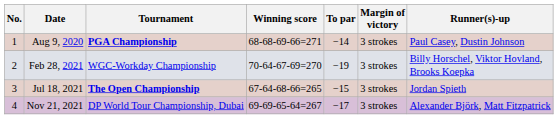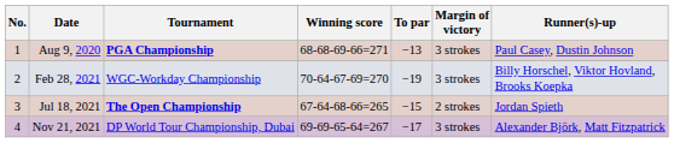 <table class="wikitable" style="font-size:95%;">
 <tr>
 <th>No.</th>
 <th>Date</th>
 <th>Tournament</th>
 <th>Winning score</th>
 <th>To par</th>
 <th>Margin of<br>victory</th>
 <th>Runner(s)-up</th>
 </tr>
 <tr style="background:#e5d1cb;">
 <td align=center>1</td>
 <td align=right>Aug 9, <a href='#'>2020</a></td>
 <td><strong><a href='#'>PGA Championship</a></strong></td>
 <td align=right>68-68-69-66=271</td>
-<td align=center>−14</td>
+<td align=center>−13</td>
 <td>3 strokes</td>
 <td> <a href='#'>Paul Casey</a>,  <a href='#'>Dustin Johnson</a></td>
 </tr>
 <tr style="background:#dfe2e9;">
 <td align=center>2</td>
 <td align=right>Feb 28, <a href='#'>2021</a></td>
 <td><a href='#'>WGC-Workday Championship</a></td>
 <td align=right>70-64-67-69=270</td>
 <td align=center>−19</td>
 <td>3 strokes</td>
 <td> <a href='#'>Billy Horschel</a>,  <a href='#'>Viktor Hovland</a>,<br> <a href='#'>Brooks Koepka</a></td>
 </tr>
 <tr style="background:#e5d1cb;">
 <td align=center>3</td>
 <td align=right>Jul 18, 2021</td>
 <td><strong><a href='#'>The Open Championship</a></strong></td>
 <td align=right>67-64-68-66=265</td>
 <td align=center>−15</td>
-<td>3 strokes</td>
+<td>2 strokes</td>
 <td> <a href='#'>Jordan Spieth</a></td>
 </tr>
 <tr style="background:thistle;">
 <td align=center>4</td>
 <td align=right>Nov 21, 2021</td>
 <td><a href='#'>DP World Tour Championship, Dubai</a></td>
 <td align=right>69-69-65-64=267</td>
 <td align=center>−17</td>
 <td>3 strokes</td>
 <td> <a href='#'>Alexander Björk</a>,  <a href='#'>Matt Fitzpatrick</a></td>
 </tr>
 </table>
